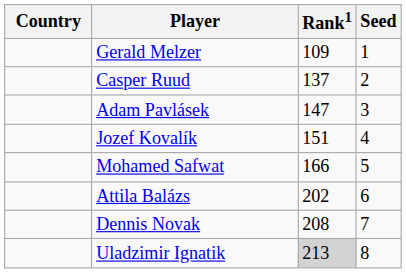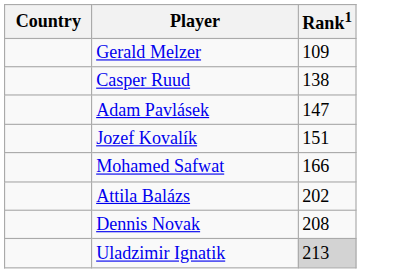 <table class="sortable wikitable">
 <tr>
 <th width="70">Country</th>
 <th width="175">Player</th>
 <th>Rank<sup>1</sup></th>
-<th>Seed</th>
 </tr>
 <tr>
 <td></td>
 <td><a href='#'>Gerald Melzer</a></td>
 <td>109</td>
-<td>1</td>
 </tr>
 <tr>
 <td></td>
 <td><a href='#'>Casper Ruud</a></td>
-<td>137</td>
-<td>2</td>
+<td>138</td>
 </tr>
 <tr>
 <td></td>
 <td><a href='#'>Adam Pavlásek</a></td>
 <td>147</td>
-<td>3</td>
 </tr>
 <tr>
 <td></td>
 <td><a href='#'>Jozef Kovalík</a></td>
 <td>151</td>
-<td>4</td>
 </tr>
 <tr>
 <td></td>
 <td><a href='#'>Mohamed Safwat</a></td>
 <td>166</td>
-<td>5</td>
 </tr>
 <tr>
 <td></td>
 <td><a href='#'>Attila Balázs</a></td>
 <td>202</td>
-<td>6</td>
 </tr>
 <tr>
 <td></td>
 <td><a href='#'>Dennis Novak</a></td>
 <td>208</td>
-<td>7</td>
 </tr>
 <tr>
 <td></td>
 <td><a href='#'>Uladzimir Ignatik</a></td>
 <td style="background: lightgrey;">213</td>
-<td>8</td>
 </tr>
 </table>
